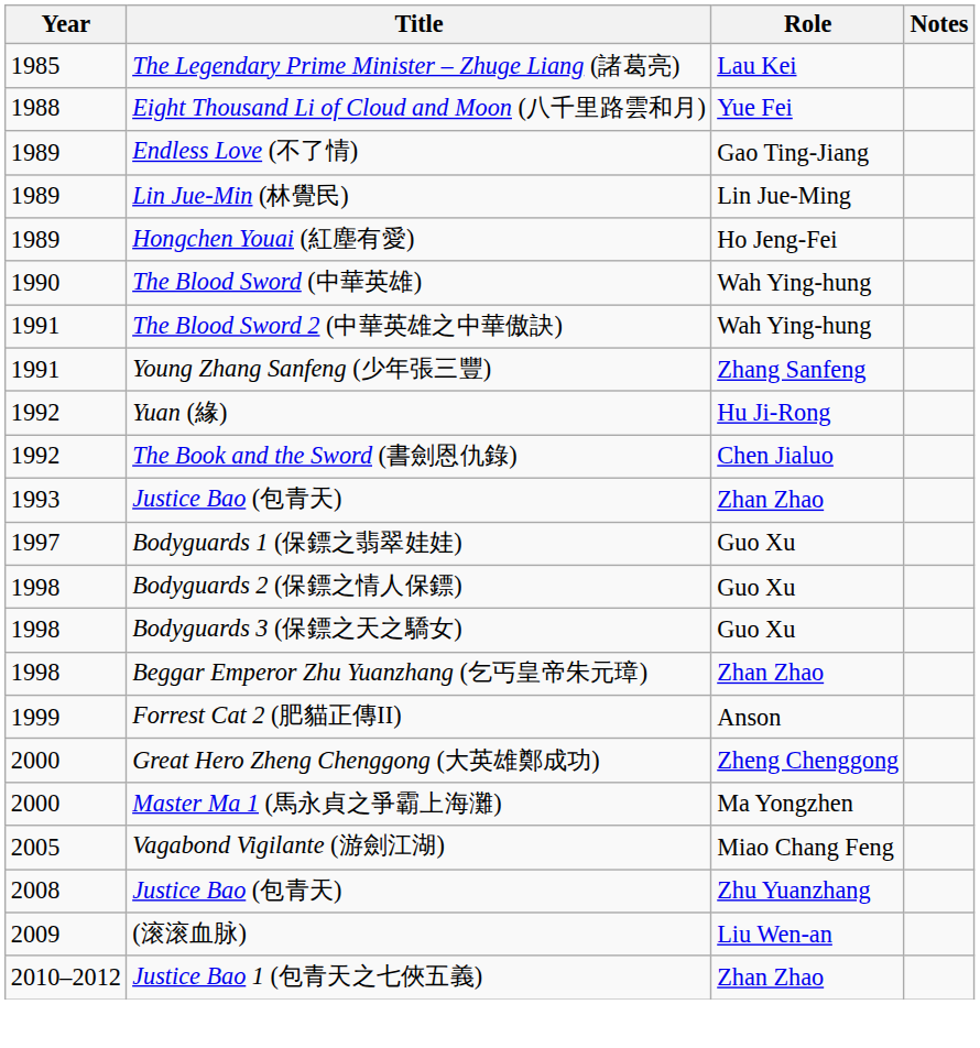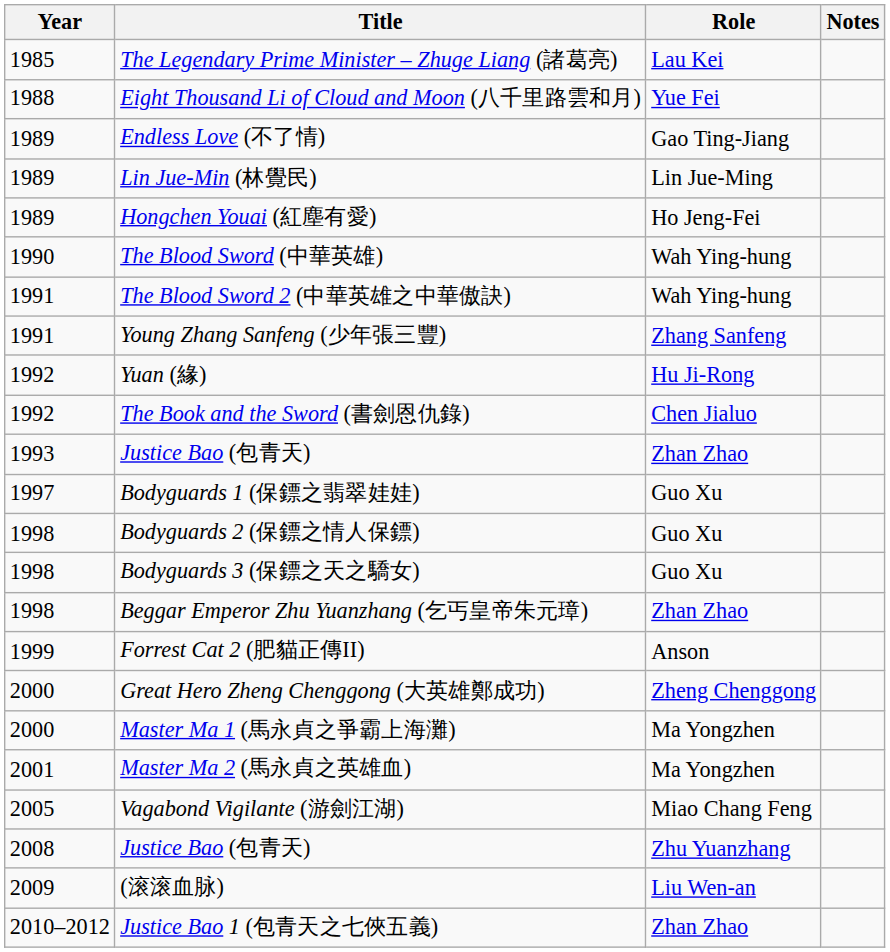 <table class="wikitable sortable">
 <tr>
 <th>Year</th>
 <th>Title</th>
 <th>Role</th>
 <th class="unsortable">Notes</th>
 </tr>
 <tr>
 <td>1985</td>
 <td><em><a href='#'>The Legendary Prime Minister – Zhuge Liang</a></em> (諸葛亮)</td>
 <td><a href='#'>Lau Kei</a></td>
 <td></td>
 </tr>
 <tr>
 <td>1988</td>
 <td><em><a href='#'>Eight Thousand Li of Cloud and Moon</a></em> (八千里路雲和月)</td>
 <td><a href='#'>Yue Fei</a></td>
 <td></td>
 </tr>
 <tr>
 <td>1989</td>
 <td><em><a href='#'>Endless Love</a></em> (不了情)</td>
 <td>Gao Ting-Jiang</td>
 <td></td>
 </tr>
 <tr>
 <td>1989</td>
 <td><em><a href='#'>Lin Jue-Min</a></em> (林覺民)</td>
 <td>Lin Jue-Ming</td>
 <td></td>
 </tr>
 <tr>
 <td>1989</td>
 <td><em><a href='#'>Hongchen Youai</a></em> (紅塵有愛)</td>
 <td>Ho Jeng-Fei</td>
 <td></td>
 </tr>
 <tr>
 <td>1990</td>
 <td><em><a href='#'>The Blood Sword</a></em> (中華英雄)</td>
 <td>Wah Ying-hung</td>
 <td></td>
 </tr>
 <tr>
 <td>1991</td>
 <td><em><a href='#'>The Blood Sword 2</a></em> (中華英雄之中華傲訣)</td>
 <td>Wah Ying-hung</td>
 <td></td>
 </tr>
 <tr>
 <td>1991</td>
 <td><em>Young Zhang Sanfeng</em> (少年張三豐)</td>
 <td><a href='#'>Zhang Sanfeng</a></td>
 <td></td>
 </tr>
 <tr>
 <td>1992</td>
 <td><em>Yuan</em> (緣)</td>
 <td><a href='#'>Hu Ji-Rong</a></td>
 <td></td>
 </tr>
 <tr>
 <td>1992</td>
 <td><em><a href='#'>The Book and the Sword</a></em> (書劍恩仇錄)</td>
 <td><a href='#'>Chen Jialuo</a></td>
 <td></td>
 </tr>
 <tr>
 <td>1993</td>
 <td><em><a href='#'>Justice Bao</a></em> (包青天)</td>
 <td><a href='#'>Zhan Zhao</a></td>
 <td></td>
 </tr>
 <tr>
 <td>1997</td>
 <td><em>Bodyguards 1</em> (保鏢之翡翠娃娃)</td>
 <td>Guo Xu</td>
 <td></td>
 </tr>
 <tr>
 <td>1998</td>
 <td><em>Bodyguards 2</em> (保鏢之情人保鏢)</td>
 <td>Guo Xu</td>
 <td></td>
 </tr>
 <tr>
 <td>1998</td>
 <td><em>Bodyguards 3</em> (保鏢之天之驕女)</td>
 <td>Guo Xu</td>
 <td></td>
 </tr>
 <tr>
 <td>1998</td>
 <td><em>Beggar Emperor Zhu Yuanzhang</em> (乞丐皇帝朱元璋)</td>
 <td><a href='#'>Zhan Zhao</a></td>
 <td></td>
 </tr>
 <tr>
 <td>1999</td>
 <td><em>Forrest Cat 2</em> (肥貓正傳II)</td>
 <td>Anson</td>
 <td></td>
 </tr>
 <tr>
 <td>2000</td>
 <td><em>Great Hero Zheng Chenggong</em> (大英雄鄭成功)</td>
 <td><a href='#'>Zheng Chenggong</a></td>
 <td></td>
 </tr>
 <tr>
 <td>2000</td>
 <td><em><a href='#'>Master Ma 1</a></em> (馬永貞之爭霸上海灘)</td>
 <td>Ma Yongzhen</td>
 <td></td>
 </tr>
 <tr>
+<td>2001</td>
+<td><em><a href='#'>Master Ma 2</a></em> (馬永貞之英雄血)</td>
+<td>Ma Yongzhen</td>
+<td></td>
+</tr>
+<tr>
 <td>2005</td>
 <td><em>Vagabond Vigilante</em> (游劍江湖)</td>
 <td>Miao Chang Feng</td>
 <td></td>
 </tr>
 <tr>
 <td>2008</td>
 <td><em><a href='#'>Justice Bao</a></em> (包青天)</td>
 <td><a href='#'>Zhu Yuanzhang</a></td>
 <td></td>
 </tr>
 <tr>
 <td>2009</td>
 <td>(滚滚血脉)</td>
 <td><a href='#'>Liu Wen-an</a></td>
 <td></td>
 </tr>
 <tr>
 <td>2010–2012</td>
 <td><em><a href='#'>Justice Bao</a> 1</em> (包青天之七俠五義)</td>
 <td><a href='#'>Zhan Zhao</a></td>
 <td></td>
 </tr>
 </table>
